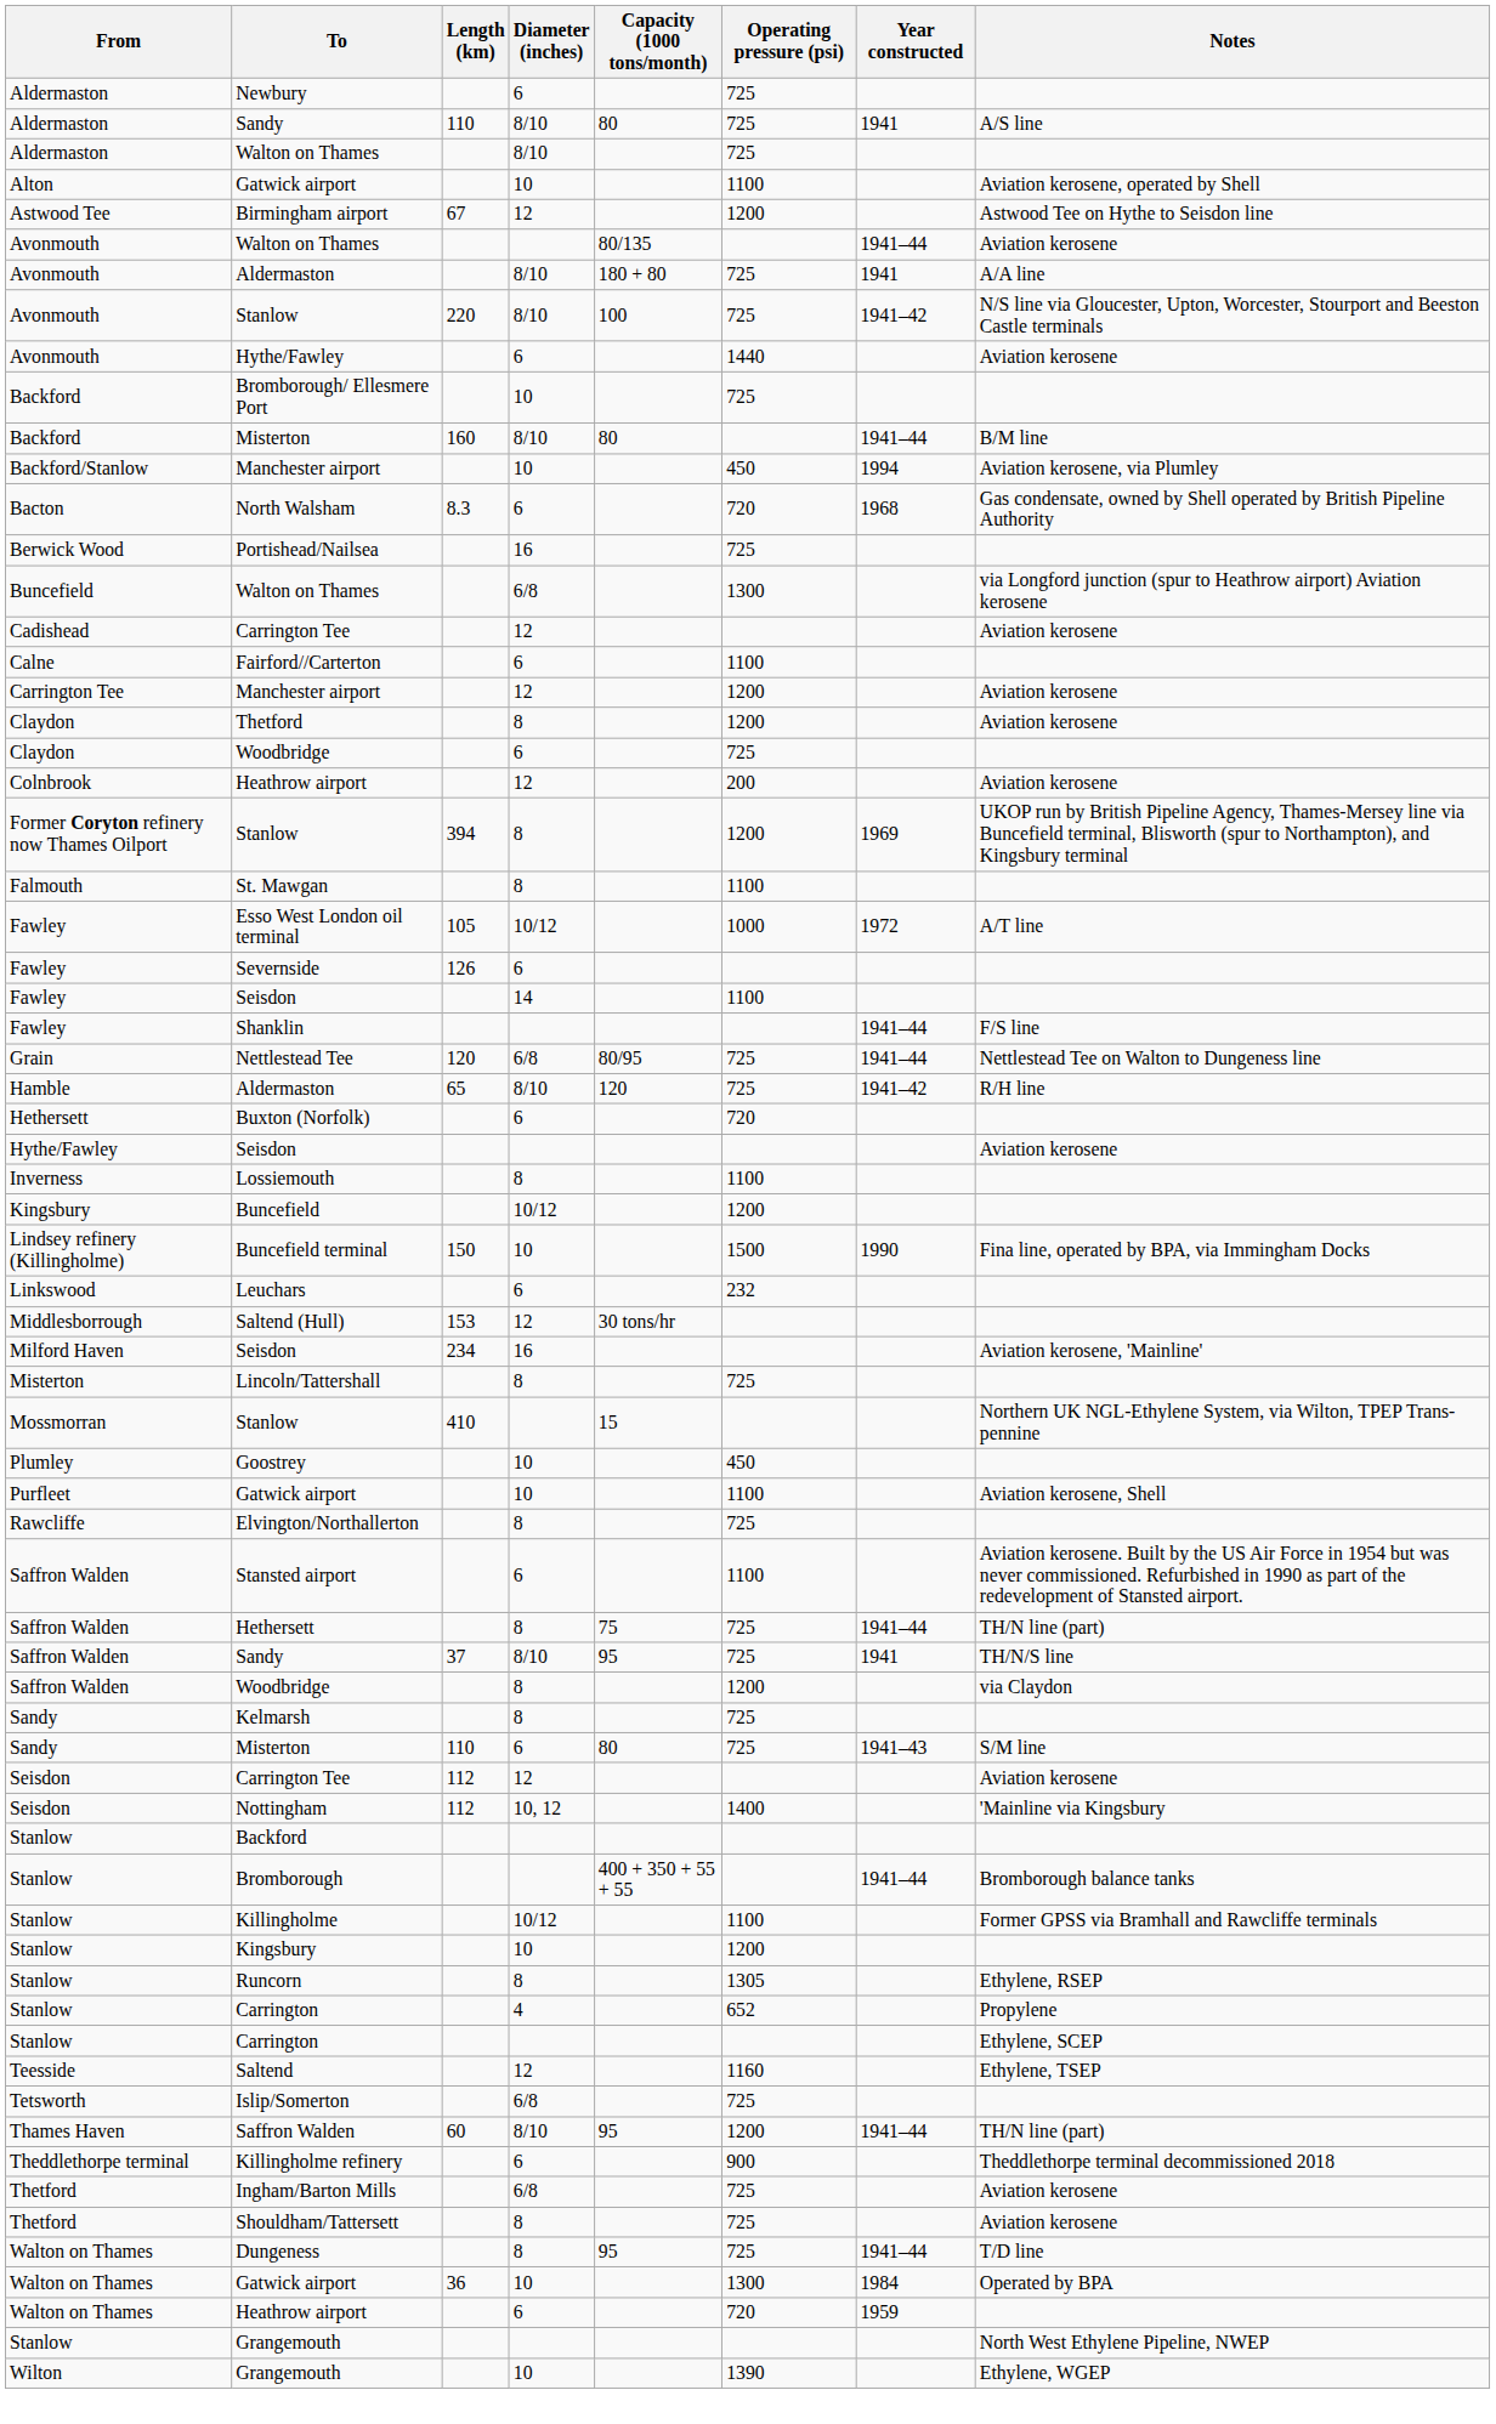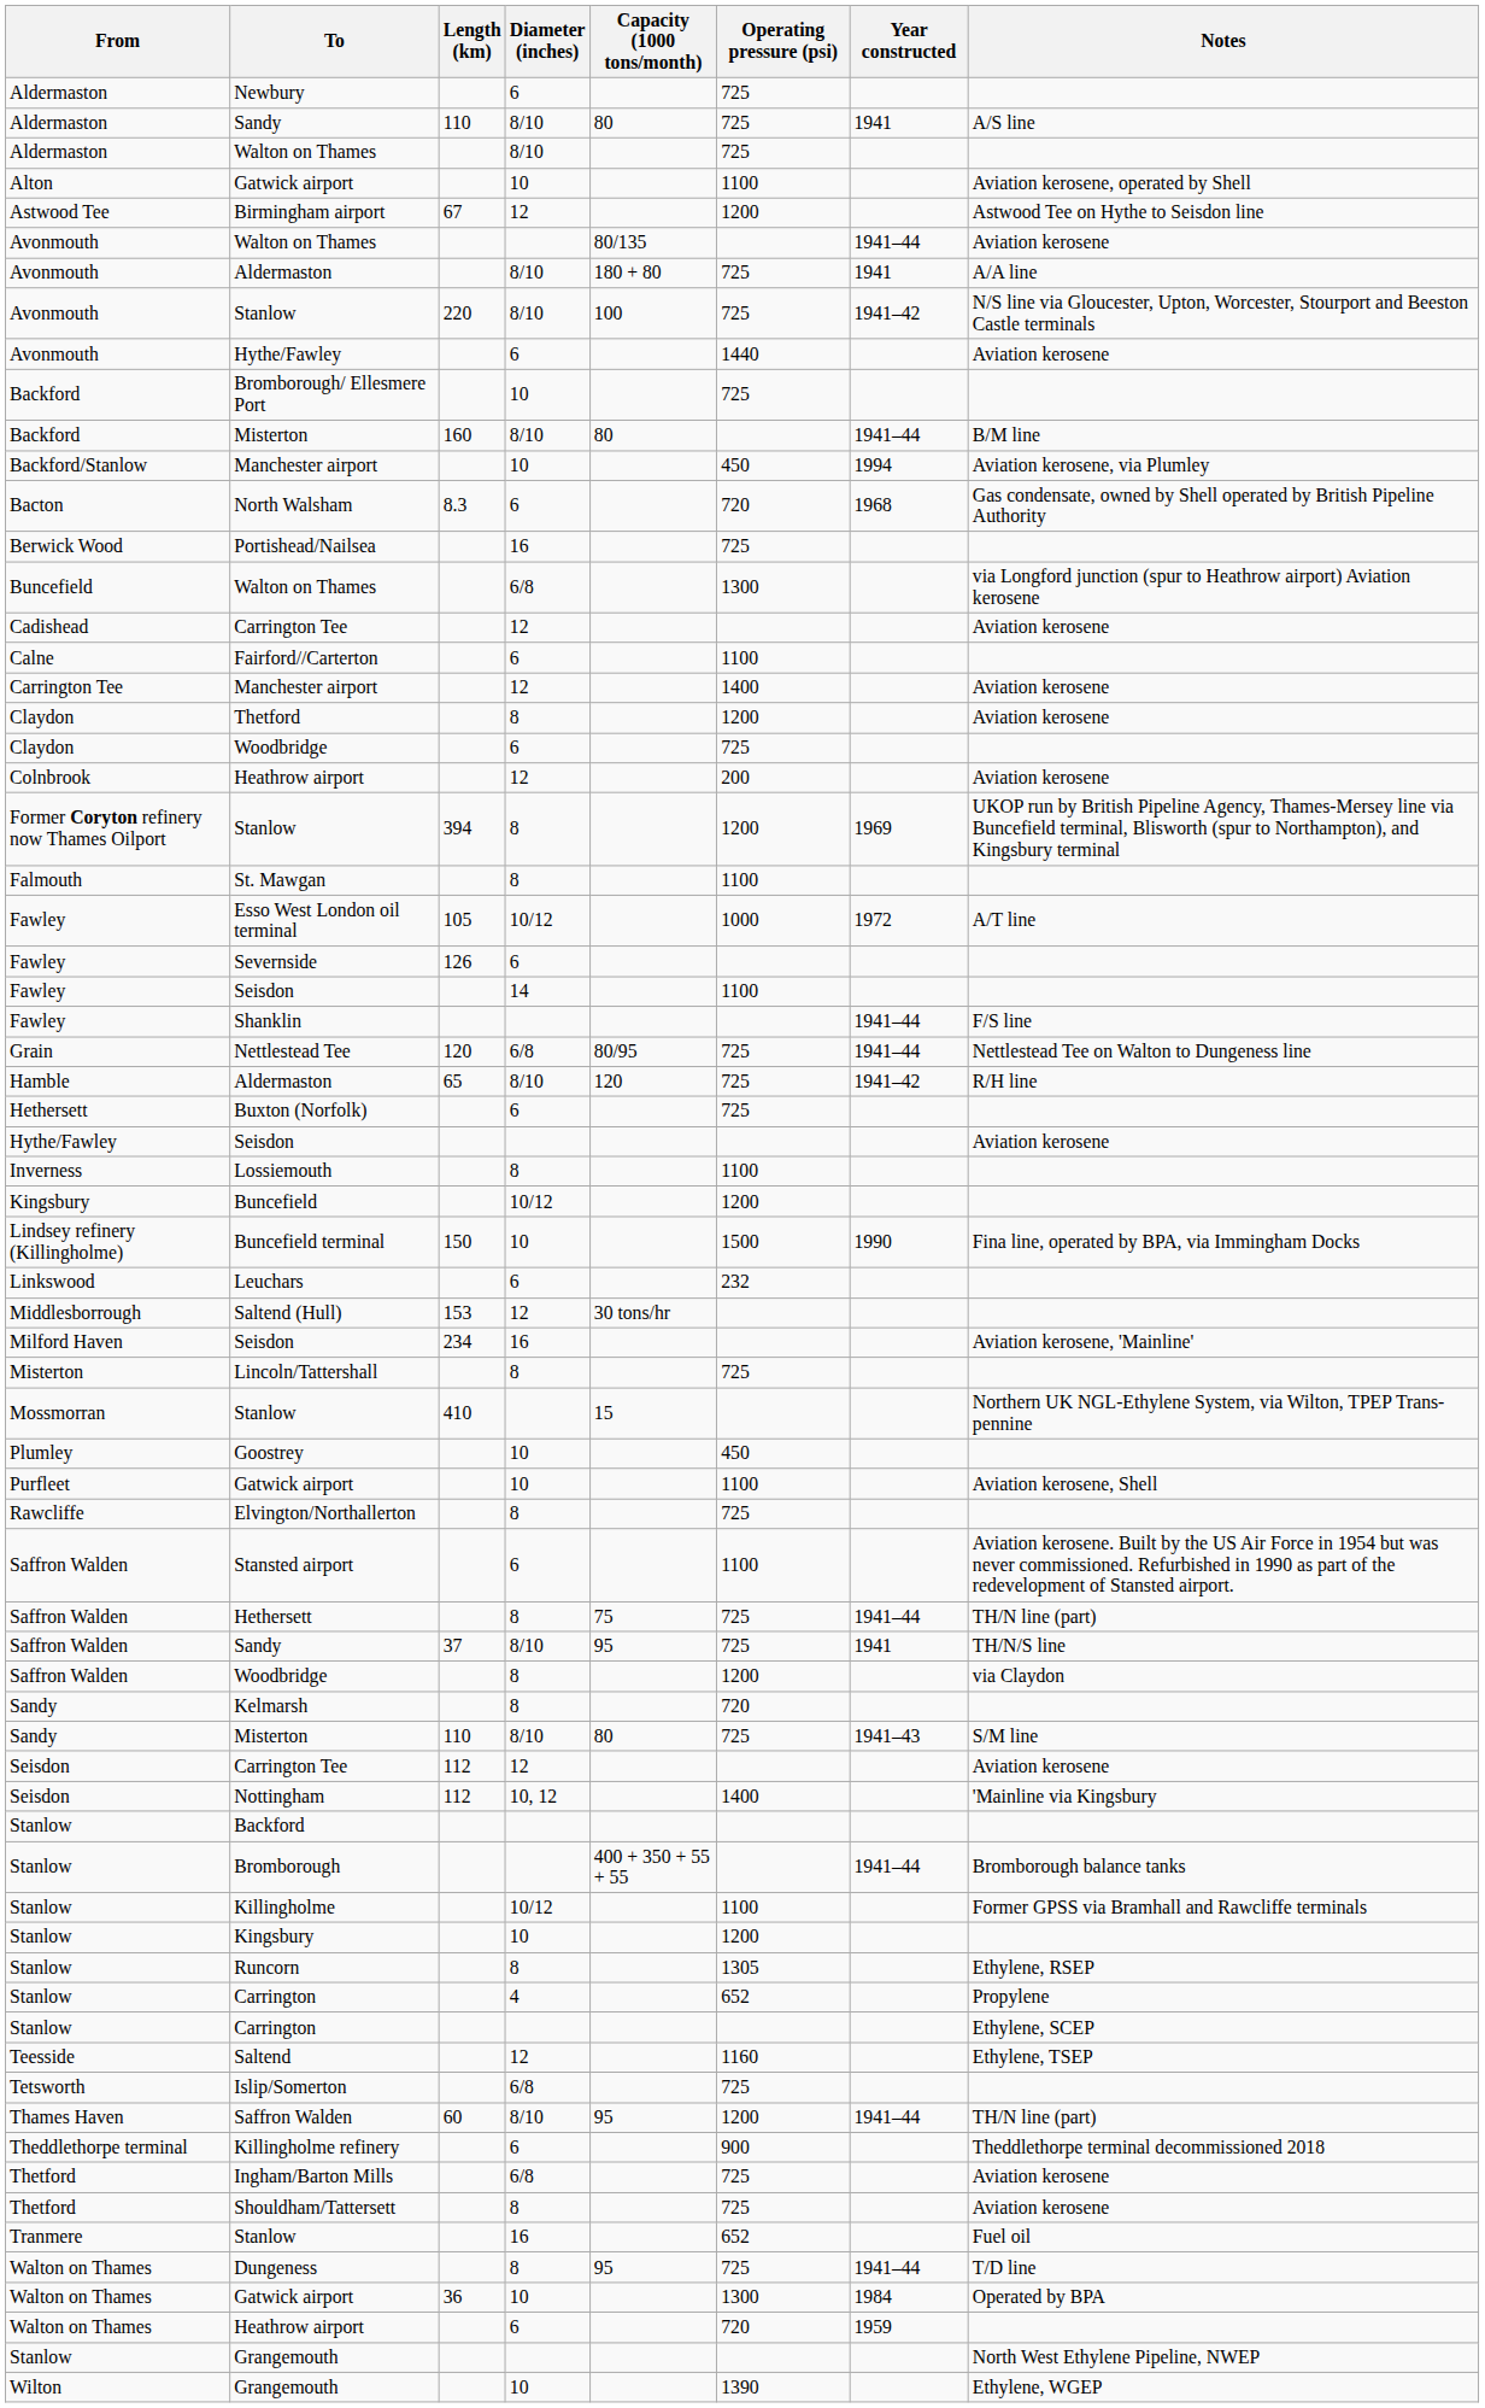 <table class="wikitable">
 <tr>
 <th>From</th>
 <th>To</th>
 <th>Length<br>(km)</th>
 <th>Diameter<br>(inches)</th>
 <th>Capacity<br>(1000 tons/month)</th>
 <th>Operating pressure (psi)</th>
 <th>Year constructed</th>
 <th>Notes</th>
 </tr>
 <tr>
 <td>Aldermaston</td>
 <td>Newbury</td>
 <td></td>
 <td>6</td>
 <td></td>
 <td>725</td>
 <td></td>
 <td></td>
 </tr>
 <tr>
 <td>Aldermaston</td>
 <td>Sandy</td>
 <td>110</td>
 <td>8/10</td>
 <td>80</td>
 <td>725</td>
 <td>1941</td>
 <td>A/S line</td>
 </tr>
 <tr>
 <td>Aldermaston</td>
 <td>Walton on Thames</td>
 <td></td>
 <td>8/10</td>
 <td></td>
 <td>725</td>
 <td></td>
 <td></td>
 </tr>
 <tr>
 <td>Alton</td>
 <td>Gatwick airport</td>
 <td></td>
 <td>10</td>
 <td></td>
 <td>1100</td>
 <td></td>
 <td>Aviation kerosene, operated by Shell</td>
 </tr>
 <tr>
 <td>Astwood Tee</td>
 <td>Birmingham airport</td>
 <td>67</td>
 <td>12</td>
 <td></td>
 <td>1200</td>
 <td></td>
 <td>Astwood Tee on Hythe to Seisdon line</td>
 </tr>
 <tr>
 <td>Avonmouth</td>
 <td>Walton on Thames</td>
 <td></td>
 <td></td>
 <td>80/135</td>
 <td></td>
 <td>1941–44</td>
 <td>Aviation kerosene</td>
 </tr>
 <tr>
 <td>Avonmouth</td>
 <td>Aldermaston</td>
 <td></td>
 <td>8/10</td>
 <td>180 + 80</td>
 <td>725</td>
 <td>1941</td>
 <td>A/A line</td>
 </tr>
 <tr>
 <td>Avonmouth</td>
 <td>Stanlow</td>
 <td>220</td>
 <td>8/10</td>
 <td>100</td>
 <td>725</td>
 <td>1941–42</td>
 <td>N/S line via Gloucester, Upton, Worcester, Stourport and  Beeston Castle terminals</td>
 </tr>
 <tr>
 <td>Avonmouth</td>
 <td>Hythe/Fawley</td>
 <td></td>
 <td>6</td>
 <td></td>
 <td>1440</td>
 <td></td>
 <td>Aviation kerosene</td>
 </tr>
 <tr>
 <td>Backford</td>
 <td>Bromborough/ Ellesmere Port</td>
 <td></td>
 <td>10</td>
 <td></td>
 <td>725</td>
 <td></td>
 <td></td>
 </tr>
 <tr>
 <td>Backford</td>
 <td>Misterton</td>
 <td>160</td>
 <td>8/10</td>
 <td>80</td>
 <td></td>
 <td>1941–44</td>
 <td>B/M line</td>
 </tr>
 <tr>
 <td>Backford/Stanlow</td>
 <td>Manchester airport</td>
 <td></td>
 <td>10</td>
 <td></td>
 <td>450</td>
 <td>1994</td>
 <td>Aviation kerosene, via Plumley</td>
 </tr>
 <tr>
 <td>Bacton</td>
 <td>North Walsham</td>
 <td>8.3</td>
 <td>6</td>
 <td></td>
 <td>720</td>
 <td>1968</td>
 <td>Gas condensate, owned by Shell operated by British Pipeline Authority</td>
 </tr>
 <tr>
 <td>Berwick Wood</td>
 <td>Portishead/Nailsea</td>
 <td></td>
 <td>16</td>
 <td></td>
 <td>725</td>
 <td></td>
 <td></td>
 </tr>
 <tr>
 <td>Buncefield</td>
 <td>Walton on Thames</td>
 <td></td>
 <td>6/8</td>
 <td></td>
 <td>1300</td>
 <td></td>
 <td>via Longford junction (spur to Heathrow airport) Aviation kerosene</td>
 </tr>
 <tr>
 <td>Cadishead</td>
 <td>Carrington Tee</td>
 <td></td>
 <td>12</td>
 <td></td>
 <td></td>
 <td></td>
 <td>Aviation kerosene</td>
 </tr>
 <tr>
 <td>Calne</td>
 <td>Fairford//Carterton</td>
 <td></td>
 <td>6</td>
 <td></td>
 <td>1100</td>
 <td></td>
 <td></td>
 </tr>
 <tr>
 <td>Carrington Tee</td>
 <td>Manchester airport</td>
 <td></td>
 <td>12</td>
 <td></td>
-<td>1200</td>
+<td>1400</td>
 <td></td>
 <td>Aviation kerosene</td>
 </tr>
 <tr>
 <td>Claydon</td>
 <td>Thetford</td>
 <td></td>
 <td>8</td>
 <td></td>
 <td>1200</td>
 <td></td>
 <td>Aviation kerosene</td>
 </tr>
 <tr>
 <td>Claydon</td>
 <td>Woodbridge</td>
 <td></td>
 <td>6</td>
 <td></td>
 <td>725</td>
 <td></td>
 <td></td>
 </tr>
 <tr>
 <td>Colnbrook</td>
 <td>Heathrow airport</td>
 <td></td>
 <td>12</td>
 <td></td>
 <td>200</td>
 <td></td>
 <td>Aviation kerosene</td>
 </tr>
 <tr>
 <td>Former <strong>Coryton</strong> refinery now  Thames Oilport</td>
 <td>Stanlow</td>
 <td>394</td>
 <td>8</td>
 <td></td>
 <td>1200</td>
 <td>1969</td>
 <td>UKOP run by British Pipeline Agency, Thames-Mersey line via Buncefield terminal, Blisworth (spur to Northampton), and Kingsbury terminal</td>
 </tr>
 <tr>
 <td>Falmouth</td>
 <td>St. Mawgan</td>
 <td></td>
 <td>8</td>
 <td></td>
 <td>1100</td>
 <td></td>
 <td></td>
 </tr>
 <tr>
 <td>Fawley</td>
 <td>Esso West London oil terminal</td>
 <td>105</td>
 <td>10/12</td>
 <td></td>
 <td>1000</td>
 <td>1972</td>
 <td>A/T line</td>
 </tr>
 <tr>
 <td>Fawley</td>
 <td>Severnside</td>
 <td>126</td>
 <td>6</td>
 <td></td>
 <td></td>
 <td></td>
 <td></td>
 </tr>
 <tr>
 <td>Fawley</td>
 <td>Seisdon</td>
 <td></td>
 <td>14</td>
 <td></td>
 <td>1100</td>
 <td></td>
 <td></td>
 </tr>
 <tr>
 <td>Fawley</td>
 <td>Shanklin</td>
 <td></td>
 <td></td>
 <td></td>
 <td></td>
 <td>1941–44</td>
 <td>F/S line</td>
 </tr>
 <tr>
 <td>Grain</td>
 <td>Nettlestead Tee</td>
 <td>120</td>
 <td>6/8</td>
 <td>80/95</td>
 <td>725</td>
 <td>1941–44</td>
 <td>Nettlestead Tee on Walton to Dungeness line</td>
 </tr>
 <tr>
 <td>Hamble</td>
 <td>Aldermaston</td>
 <td>65</td>
 <td>8/10</td>
 <td>120</td>
 <td>725</td>
 <td>1941–42</td>
 <td>R/H line</td>
 </tr>
 <tr>
 <td>Hethersett</td>
 <td>Buxton (Norfolk)</td>
 <td></td>
 <td>6</td>
 <td></td>
-<td>720</td>
+<td>725</td>
 <td></td>
 <td></td>
 </tr>
 <tr>
 <td>Hythe/Fawley</td>
 <td>Seisdon</td>
 <td></td>
 <td></td>
 <td></td>
 <td></td>
 <td></td>
 <td>Aviation kerosene</td>
 </tr>
 <tr>
 <td>Inverness</td>
 <td>Lossiemouth</td>
 <td></td>
 <td>8</td>
 <td></td>
 <td>1100</td>
 <td></td>
 <td></td>
 </tr>
 <tr>
 <td>Kingsbury</td>
 <td>Buncefield</td>
 <td></td>
 <td>10/12</td>
 <td></td>
 <td>1200</td>
 <td></td>
 <td></td>
 </tr>
 <tr>
 <td>Lindsey refinery (Killingholme)</td>
 <td>Buncefield terminal</td>
 <td>150</td>
 <td>10</td>
 <td></td>
 <td>1500</td>
 <td>1990</td>
 <td>Fina line, operated by BPA, via Immingham Docks</td>
 </tr>
 <tr>
 <td>Linkswood</td>
 <td>Leuchars</td>
 <td></td>
 <td>6</td>
 <td></td>
 <td>232</td>
 <td></td>
 <td></td>
 </tr>
 <tr>
 <td>Middlesborrough</td>
 <td>Saltend  (Hull)</td>
 <td>153</td>
 <td>12</td>
 <td>30 tons/hr</td>
 <td></td>
 <td></td>
 <td></td>
 </tr>
 <tr>
 <td>Milford Haven</td>
 <td>Seisdon</td>
 <td>234</td>
 <td>16</td>
 <td></td>
 <td></td>
 <td></td>
 <td>Aviation kerosene, 'Mainline'</td>
 </tr>
 <tr>
 <td>Misterton</td>
 <td>Lincoln/Tattershall</td>
 <td></td>
 <td>8</td>
 <td></td>
 <td>725</td>
 <td></td>
 <td></td>
 </tr>
 <tr>
 <td>Mossmorran</td>
 <td>Stanlow</td>
 <td>410</td>
 <td></td>
 <td>15</td>
 <td></td>
 <td></td>
 <td>Northern  UK NGL-Ethylene System, via Wilton, TPEP Trans-pennine</td>
 </tr>
 <tr>
 <td>Plumley</td>
 <td>Goostrey</td>
 <td></td>
 <td>10</td>
 <td></td>
 <td>450</td>
 <td></td>
 <td></td>
 </tr>
 <tr>
 <td>Purfleet</td>
 <td>Gatwick airport</td>
 <td></td>
 <td>10</td>
 <td></td>
 <td>1100</td>
 <td></td>
 <td>Aviation kerosene, Shell</td>
 </tr>
 <tr>
 <td>Rawcliffe</td>
 <td>Elvington/Northallerton</td>
 <td></td>
 <td>8</td>
 <td></td>
 <td>725</td>
 <td></td>
 <td></td>
 </tr>
 <tr>
 <td>Saffron Walden</td>
 <td>Stansted airport</td>
 <td></td>
 <td>6</td>
 <td></td>
 <td>1100</td>
 <td></td>
 <td>Aviation kerosene. Built by the US Air Force in 1954 but was never commissioned. Refurbished in 1990 as part of the redevelopment of Stansted airport.</td>
 </tr>
 <tr>
 <td>Saffron Walden</td>
 <td>Hethersett</td>
 <td></td>
 <td>8</td>
 <td>75</td>
 <td>725</td>
 <td>1941–44</td>
 <td>TH/N line (part)</td>
 </tr>
 <tr>
 <td>Saffron Walden</td>
 <td>Sandy</td>
 <td>37</td>
 <td>8/10</td>
 <td>95</td>
 <td>725</td>
 <td>1941</td>
 <td>TH/N/S line</td>
 </tr>
 <tr>
 <td>Saffron Walden</td>
 <td>Woodbridge</td>
 <td></td>
 <td>8</td>
 <td></td>
 <td>1200</td>
 <td></td>
 <td>via Claydon</td>
 </tr>
 <tr>
 <td>Sandy</td>
 <td>Kelmarsh</td>
 <td></td>
 <td>8</td>
 <td></td>
-<td>725</td>
+<td>720</td>
 <td></td>
 <td></td>
 </tr>
 <tr>
 <td>Sandy</td>
 <td>Misterton</td>
 <td>110</td>
-<td>6</td>
+<td>8/10</td>
 <td>80</td>
 <td>725</td>
 <td>1941–43</td>
 <td>S/M line</td>
 </tr>
 <tr>
 <td>Seisdon</td>
 <td>Carrington Tee</td>
 <td>112</td>
 <td>12</td>
 <td></td>
 <td></td>
 <td></td>
 <td>Aviation kerosene</td>
 </tr>
 <tr>
 <td>Seisdon</td>
 <td>Nottingham</td>
 <td>112</td>
 <td>10, 12</td>
 <td></td>
 <td>1400</td>
 <td></td>
 <td>'Mainline via Kingsbury</td>
 </tr>
 <tr>
 <td>Stanlow</td>
 <td>Backford</td>
 <td></td>
 <td></td>
 <td></td>
 <td></td>
 <td></td>
 <td></td>
 </tr>
 <tr>
 <td>Stanlow</td>
 <td>Bromborough</td>
 <td></td>
 <td></td>
 <td>400 + 350 + 55 + 55</td>
 <td></td>
 <td>1941–44</td>
 <td>Bromborough balance tanks</td>
 </tr>
 <tr>
 <td>Stanlow</td>
 <td>Killingholme</td>
 <td></td>
 <td>10/12</td>
 <td></td>
 <td>1100</td>
 <td></td>
 <td>Former GPSS via Bramhall and Rawcliffe terminals</td>
 </tr>
 <tr>
 <td>Stanlow</td>
 <td>Kingsbury</td>
 <td></td>
 <td>10</td>
 <td></td>
 <td>1200</td>
 <td></td>
 <td></td>
 </tr>
 <tr>
 <td>Stanlow</td>
 <td>Runcorn</td>
 <td></td>
 <td>8</td>
 <td></td>
 <td>1305</td>
 <td></td>
 <td>Ethylene, RSEP</td>
 </tr>
 <tr>
 <td>Stanlow</td>
 <td>Carrington</td>
 <td></td>
 <td>4</td>
 <td></td>
 <td>652</td>
 <td></td>
 <td>Propylene</td>
 </tr>
 <tr>
 <td>Stanlow</td>
 <td>Carrington</td>
 <td></td>
 <td></td>
 <td></td>
 <td></td>
 <td></td>
 <td>Ethylene, SCEP</td>
 </tr>
 <tr>
 <td>Teesside</td>
 <td>Saltend</td>
 <td></td>
 <td>12</td>
 <td></td>
 <td>1160</td>
 <td></td>
 <td>Ethylene, TSEP</td>
 </tr>
 <tr>
 <td>Tetsworth</td>
 <td>Islip/Somerton</td>
 <td></td>
 <td>6/8</td>
 <td></td>
 <td>725</td>
 <td></td>
 <td></td>
 </tr>
 <tr>
 <td>Thames Haven</td>
 <td>Saffron Walden</td>
 <td>60</td>
 <td>8/10</td>
 <td>95</td>
 <td>1200</td>
 <td>1941–44</td>
 <td>TH/N line (part)</td>
 </tr>
 <tr>
 <td>Theddlethorpe terminal</td>
 <td>Killingholme refinery</td>
 <td></td>
 <td>6</td>
 <td></td>
 <td>900</td>
 <td></td>
 <td>Theddlethorpe terminal decommissioned 2018</td>
 </tr>
 <tr>
 <td>Thetford</td>
 <td>Ingham/Barton Mills</td>
 <td></td>
 <td>6/8</td>
 <td></td>
 <td>725</td>
 <td></td>
 <td>Aviation kerosene</td>
 </tr>
 <tr>
 <td>Thetford</td>
 <td>Shouldham/Tattersett</td>
 <td></td>
 <td>8</td>
 <td></td>
 <td>725</td>
 <td></td>
 <td>Aviation kerosene</td>
 </tr>
 <tr>
+<td>Tranmere</td>
+<td>Stanlow</td>
+<td></td>
+<td>16</td>
+<td></td>
+<td>652</td>
+<td></td>
+<td>Fuel oil</td>
+</tr>
+<tr>
 <td>Walton on Thames</td>
 <td>Dungeness</td>
 <td></td>
 <td>8</td>
 <td>95</td>
 <td>725</td>
 <td>1941–44</td>
 <td>T/D line</td>
 </tr>
 <tr>
 <td>Walton on Thames</td>
 <td>Gatwick airport</td>
 <td>36</td>
 <td>10</td>
 <td></td>
 <td>1300</td>
 <td>1984</td>
 <td>Operated by BPA</td>
 </tr>
 <tr>
 <td>Walton on Thames</td>
 <td>Heathrow airport</td>
 <td></td>
 <td>6</td>
 <td></td>
 <td>720</td>
 <td>1959</td>
 <td></td>
 </tr>
 <tr>
 <td>Stanlow</td>
 <td>Grangemouth</td>
 <td></td>
 <td></td>
 <td></td>
 <td></td>
 <td></td>
 <td>North West Ethylene Pipeline, NWEP</td>
 </tr>
 <tr>
 <td>Wilton</td>
 <td>Grangemouth</td>
 <td></td>
 <td>10</td>
 <td></td>
 <td>1390</td>
 <td></td>
 <td>Ethylene, WGEP</td>
 </tr>
 </table>
